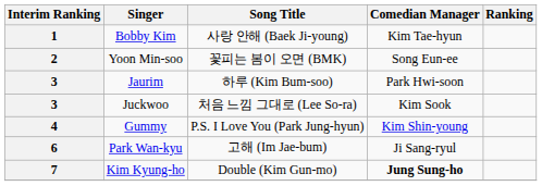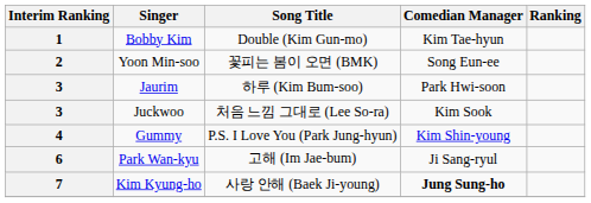 <table class="wikitable">
 <tr>
 <th>Interim Ranking</th>
 <th>Singer</th>
 <th>Song Title</th>
 <th>Comedian Manager</th>
 <th>Ranking</th>
 </tr>
 <tr align="center">
 <th>1</th>
 <td><a href='#'>Bobby Kim</a></td>
-<td>사랑 안해 (Baek Ji-young)</td>
+<td>Double (Kim Gun-mo)</td>
 <td>Kim Tae-hyun</td>
 <td></td>
 </tr>
 <tr align="center">
 <th>2</th>
 <td>Yoon Min-soo</td>
 <td>꽃피는 봄이 오면 (BMK)</td>
 <td>Song Eun-ee</td>
 <td></td>
 </tr>
 <tr align="center">
 <th>3</th>
 <td><a href='#'>Jaurim</a></td>
 <td>하루 (Kim Bum-soo)</td>
 <td>Park Hwi-soon</td>
 <td></td>
 </tr>
 <tr align="center">
 <th>3</th>
 <td>Juckwoo</td>
 <td>처음 느낌 그대로 (Lee So-ra)</td>
 <td>Kim Sook</td>
 <td></td>
 </tr>
 <tr align="center">
 <th>4</th>
 <td><a href='#'>Gummy</a></td>
 <td>P.S. I Love You (Park Jung-hyun)</td>
 <td><a href='#'>Kim Shin-young</a></td>
 <td></td>
 </tr>
 <tr align="center">
 <th>6</th>
 <td><a href='#'>Park Wan-kyu</a></td>
 <td>고해 (Im Jae-bum)</td>
 <td>Ji Sang-ryul</td>
 <td></td>
 </tr>
 <tr align="center">
 <th>7</th>
 <td><a href='#'>Kim Kyung-ho</a></td>
-<td>Double (Kim Gun-mo)</td>
+<td>사랑 안해 (Baek Ji-young)</td>
 <td><strong>Jung Sung-ho</strong></td>
 <td></td>
 </tr>
 <tr>
 </tr>
 </table>
